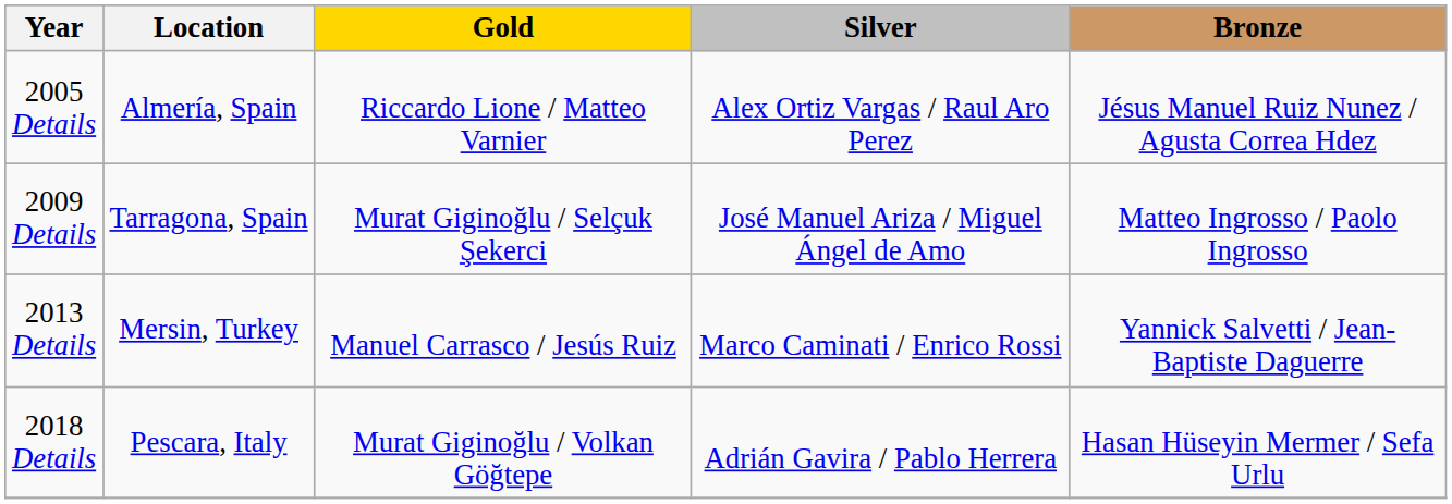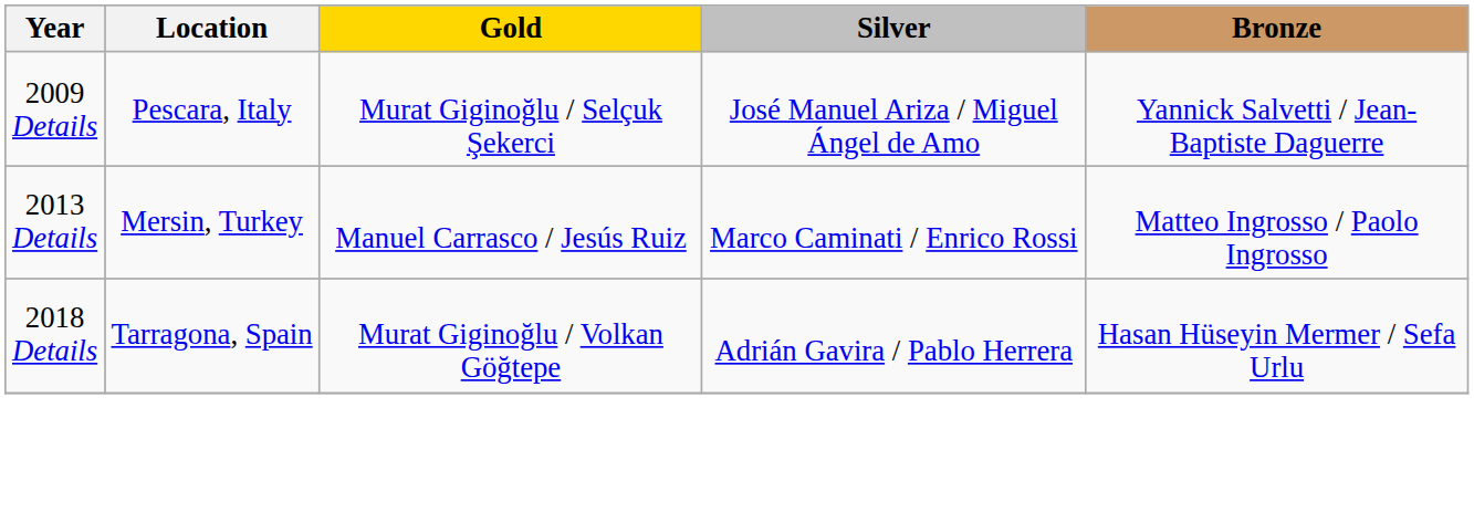 <table class="wikitable">
 <tr>
 <th>Year</th>
 <th>Location</th>
 <th scope=col colspan=1 style="width:200px; background: gold;">Gold</th>
 <th scope=col colspan=1 style="width:200px; background: silver;">Silver</th>
 <th scope=col colspan=1 style="width:200px; background: #cc9966;">Bronze</th>
 </tr>
 <tr align=center>
-<td>2005 <br><em><a href='#'>Details</a></em></td>
-<td><a href='#'>Almería</a>, <a href='#'>Spain</a></td>
-<td> <br> <a href='#'>Riccardo Lione</a> / <a href='#'>Matteo Varnier</a></td>
-<td> <br> <a href='#'>Alex Ortiz Vargas</a> / <a href='#'>Raul Aro Perez</a></td>
-<td> <br> <a href='#'>Jésus Manuel Ruiz Nunez</a> / <a href='#'>Agusta Correa Hdez</a></td>
-</tr>
-<tr align=center>
 <td>2009 <br><em><a href='#'>Details</a></em></td>
-<td><a href='#'>Tarragona</a>, <a href='#'>Spain</a></td>
+<td><a href='#'>Pescara</a>, <a href='#'>Italy</a></td>
 <td>  <br> <a href='#'>Murat Giginoğlu</a> / <a href='#'>Selçuk Şekerci</a></td>
 <td> <br> <a href='#'>José Manuel Ariza</a> / <a href='#'>Miguel Ángel de Amo</a></td>
-<td> <br> <a href='#'>Matteo Ingrosso</a> / <a href='#'>Paolo Ingrosso</a></td>
+<td>  <br> <a href='#'>Yannick Salvetti</a> / <a href='#'>Jean-Baptiste Daguerre</a></td>
 </tr>
 <tr align=center>
 <td>2013 <br><em><a href='#'>Details</a></em></td>
 <td><a href='#'>Mersin</a>, <a href='#'>Turkey</a></td>
 <td> <br> <a href='#'>Manuel Carrasco</a> / <a href='#'>Jesús Ruiz</a></td>
 <td>  <br> <a href='#'>Marco Caminati</a> / <a href='#'>Enrico Rossi</a></td>
-<td>  <br> <a href='#'>Yannick Salvetti</a> / <a href='#'>Jean-Baptiste Daguerre</a></td>
+<td> <br> <a href='#'>Matteo Ingrosso</a> / <a href='#'>Paolo Ingrosso</a></td>
 </tr>
 <tr align=center>
 <td>2018 <br><em><a href='#'>Details</a></em></td>
-<td><a href='#'>Pescara</a>, <a href='#'>Italy</a></td>
+<td><a href='#'>Tarragona</a>, <a href='#'>Spain</a></td>
 <td>  <br> <a href='#'>Murat Giginoğlu</a> / <a href='#'>Volkan Göğtepe</a></td>
 <td>  <br> <a href='#'>Adrián Gavira</a> / <a href='#'>Pablo Herrera</a></td>
 <td>  <br> <a href='#'>Hasan Hüseyin Mermer</a> / <a href='#'>Sefa Urlu</a></td>
 </tr>
 <tr>
 </tr>
 </table>
